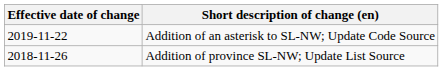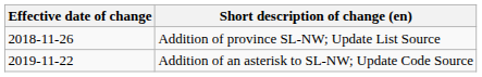 <table class="wikitable">
 <tr>
 <th>Effective date of change</th>
 <th>Short description of change (en)</th>
 </tr>
 <tr>
+<td>2018-11-26</td>
+<td>Addition of province SL-NW; Update List Source</td>
+</tr>
+<tr>
 <td>2019-11-22</td>
 <td>Addition of an asterisk to SL-NW; Update Code Source</td>
 </tr>
-<tr>
-<td>2018-11-26</td>
-<td>Addition of province SL-NW; Update List Source</td>
-</tr>
 </table>
